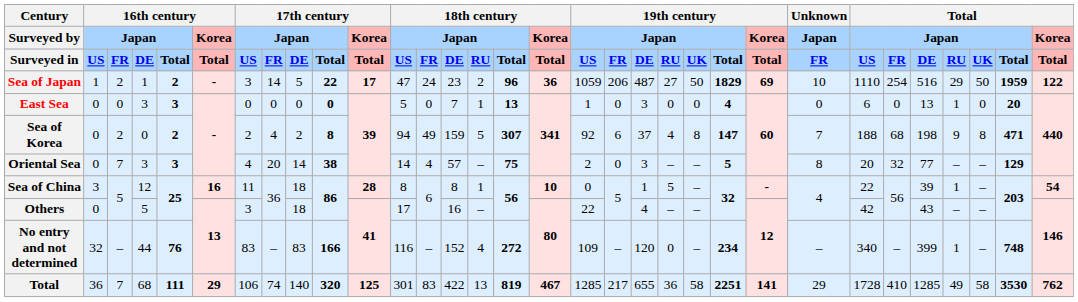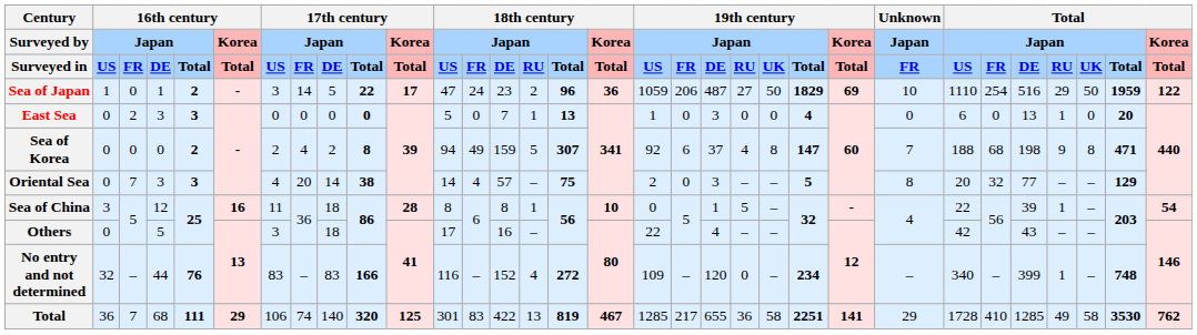 <table class="wikitable" style="text-align:center; font-size:85%">
 <tr>
 <th>Century</th>
 <th colspan=5>16th century</th>
 <th colspan=5>17th century</th>
 <th colspan=6>18th century</th>
 <th colspan=7>19th century</th>
 <th nowrap>Unknown</th>
 <th colspan=7>Total</th>
 </tr>
 <tr>
 <th nowrap>Surveyed by</th>
 <th colspan=4 style="background:#A8D3FF">Japan</th>
 <th style="white-space:nowrap; background:#ffb6b6;">Korea</th>
 <th colspan=4 style="background:#A8D3FF">Japan</th>
 <th style="background:#FFB6B6">Korea</th>
 <th colspan=5 style="background:#A8D3FF">Japan</th>
 <th style="background:#FFB6B6">Korea</th>
 <th colspan=6 style="background:#A8D3FF">Japan</th>
 <th style="background:#FFB6B6">Korea</th>
 <th style="background:#A8D3FF">Japan</th>
 <th colspan=6 style="background:#A8D3FF">Japan</th>
 <th style="background:#FFB6B6">Korea</th>
 </tr>
 <tr style="background:#A8D3FF">
 <th>Surveyed in</th>
 <td><strong><a href='#'>US</a></strong></td>
 <td><strong><a href='#'>FR</a></strong></td>
 <td><strong><a href='#'>DE</a></strong></td>
 <td><strong>Total</strong></td>
 <th style="background:#FFB6B6">Total</th>
 <td><strong><a href='#'>US</a></strong></td>
 <td><strong><a href='#'>FR</a></strong></td>
 <td><strong><a href='#'>DE</a></strong></td>
 <td><strong>Total</strong></td>
 <th style="background:#FFB6B6">Total</th>
 <td><strong><a href='#'>US</a></strong></td>
 <td><strong><a href='#'>FR</a></strong></td>
 <td><strong><a href='#'>DE</a></strong></td>
 <td><strong><a href='#'>RU</a></strong></td>
 <td><strong>Total</strong></td>
 <th style="background:#FFB6B6">Total</th>
 <td><strong><a href='#'>US</a></strong></td>
 <td><strong><a href='#'>FR</a></strong></td>
 <td><strong><a href='#'>DE</a></strong></td>
 <td><strong><a href='#'>RU</a></strong></td>
 <td><strong><a href='#'>UK</a></strong></td>
 <td><strong>Total</strong></td>
 <th style="background:#FFB6B6">Total</th>
 <td><strong><a href='#'>FR</a></strong></td>
 <td><strong><a href='#'>US</a></strong></td>
 <td><strong><a href='#'>FR</a></strong></td>
 <td><strong><a href='#'>DE</a></strong></td>
 <td><strong><a href='#'>RU</a></strong></td>
 <td><strong><a href='#'>UK</a></strong></td>
 <td><strong>Total</strong></td>
 <th style="background:#FFB6B6">Total</th>
 </tr>
 <tr style="background:#def;">
 <th style="white-space:nowrap; color:red;">Sea of Japan</th>
 <td>1</td>
-<td>2</td>
+<td>0</td>
 <td>1</td>
 <td><strong>2</strong></td>
 <td style="background:#ffe1e1"><strong>-</strong></td>
 <td>3</td>
 <td>14</td>
 <td>5</td>
 <td><strong>22</strong></td>
 <td style="background:#ffe1e1"><strong>17</strong></td>
 <td>47</td>
 <td>24</td>
 <td>23</td>
 <td>2</td>
 <td><strong>96</strong></td>
 <td style="background:#ffe1e1"><strong>36</strong></td>
 <td>1059</td>
 <td>206</td>
 <td>487</td>
 <td>27</td>
 <td>50</td>
 <td><strong>1829</strong></td>
 <td style="background:#ffe1e1"><strong>69</strong></td>
 <td>10</td>
 <td>1110</td>
 <td>254</td>
 <td>516</td>
 <td>29</td>
 <td>50</td>
 <td><strong>1959</strong></td>
 <td style="background:#ffe1e1"><strong>122</strong></td>
 </tr>
 <tr style="background:#def;">
 <th style="color:red;">East Sea</th>
 <td>0</td>
-<td>0</td>
+<td>2</td>
 <td>3</td>
 <td><strong>3</strong></td>
 <td style="background:#ffe1e1" rowspan=3><strong>-</strong></td>
 <td>0</td>
 <td>0</td>
 <td>0</td>
 <td><strong>0</strong></td>
 <td style="background:#ffe1e1" rowspan=3><strong>39</strong></td>
 <td>5</td>
 <td>0</td>
 <td>7</td>
 <td>1</td>
 <td><strong>13</strong></td>
 <td style="background:#ffe1e1" rowspan=3><strong>341</strong></td>
 <td>1</td>
 <td>0</td>
 <td>3</td>
 <td>0</td>
 <td>0</td>
 <td><strong>4</strong></td>
 <td style="background:#ffe1e1" rowspan=3><strong>60</strong></td>
 <td>0</td>
 <td>6</td>
 <td>0</td>
 <td>13</td>
 <td>1</td>
 <td>0</td>
 <td><strong>20</strong></td>
 <td style="background:#ffe1e1" rowspan=3><strong>440</strong></td>
 </tr>
 <tr style="background:#def;">
 <th>Sea of Korea</th>
 <td>0</td>
-<td>2</td>
+<td>0</td>
 <td>0</td>
 <td><strong>2</strong></td>
 <td>2</td>
 <td>4</td>
 <td>2</td>
 <td><strong>8</strong></td>
 <td>94</td>
 <td>49</td>
 <td>159</td>
 <td>5</td>
 <td><strong>307</strong></td>
 <td>92</td>
 <td>6</td>
 <td>37</td>
 <td>4</td>
 <td>8</td>
 <td><strong>147</strong></td>
 <td>7</td>
 <td>188</td>
 <td>68</td>
 <td>198</td>
 <td>9</td>
 <td>8</td>
 <td><strong>471</strong></td>
 </tr>
 <tr style="background:#def;">
 <th>Oriental Sea</th>
 <td>0</td>
 <td>7</td>
 <td>3</td>
 <td><strong>3</strong></td>
 <td>4</td>
 <td>20</td>
 <td>14</td>
 <td><strong>38</strong></td>
 <td>14</td>
 <td>4</td>
 <td>57</td>
 <td>–</td>
 <td><strong>75</strong></td>
 <td>2</td>
 <td>0</td>
 <td>3</td>
 <td>–</td>
 <td>–</td>
 <td><strong>5</strong></td>
 <td>8</td>
 <td>20</td>
 <td>32</td>
 <td>77</td>
 <td>–</td>
 <td>–</td>
 <td><strong>129</strong></td>
 </tr>
 <tr style="background:#def;">
 <th nowrap>Sea of China</th>
 <td>3</td>
 <td rowspan=2>5</td>
 <td>12</td>
 <td rowspan=2><strong>25</strong></td>
 <td style="background:#ffe1e1"><strong>16</strong></td>
 <td>11</td>
 <td rowspan=2>36</td>
 <td>18</td>
 <td rowspan=2><strong>86</strong></td>
 <td style="background:#ffe1e1"><strong>28</strong></td>
 <td>8</td>
 <td rowspan=2>6</td>
 <td>8</td>
 <td>1</td>
 <td rowspan=2><strong>56</strong></td>
 <td style="background:#ffe1e1"><strong>10</strong></td>
 <td>0</td>
 <td rowspan=2>5</td>
 <td>1</td>
 <td>5</td>
 <td>–</td>
 <td rowspan=2><strong>32</strong></td>
 <td style="background:#ffe1e1"><strong>-</strong></td>
 <td rowspan=2>4</td>
 <td>22</td>
 <td rowspan=2>56</td>
 <td>39</td>
 <td>1</td>
 <td>–</td>
 <td rowspan=2><strong>203</strong></td>
 <td style="background:#ffe1e1"><strong>54</strong></td>
 </tr>
 <tr style="background:#def;">
 <th>Others</th>
 <td>0</td>
 <td>5</td>
 <td style="background:#ffe1e1" rowspan=2><strong>13</strong></td>
 <td>3</td>
 <td>18</td>
 <td style="background:#ffe1e1" rowspan=2><strong>41</strong></td>
 <td>17</td>
 <td>16</td>
 <td>–</td>
 <td style="background:#ffe1e1" rowspan=2><strong>80</strong></td>
 <td>22</td>
 <td>4</td>
 <td>–</td>
 <td>–</td>
 <td style="background:#ffe1e1" rowspan=2><strong>12</strong></td>
 <td>42</td>
 <td>43</td>
 <td>–</td>
 <td>–</td>
 <td style="background:#ffe1e1" rowspan=2><strong>146</strong></td>
 </tr>
 <tr style="background:#def;">
 <th>No entry<br>and not<br>determined</th>
 <td>32</td>
 <td>–</td>
 <td>44</td>
 <td><strong>76</strong></td>
 <td>83</td>
 <td>–</td>
 <td>83</td>
 <td><strong>166</strong></td>
 <td>116</td>
 <td>–</td>
 <td>152</td>
 <td>4</td>
 <td><strong>272</strong></td>
 <td>109</td>
 <td>–</td>
 <td>120</td>
 <td>0</td>
 <td>–</td>
 <td><strong>234</strong></td>
 <td>–</td>
 <td>340</td>
 <td>–</td>
 <td>399</td>
 <td>1</td>
 <td>–</td>
 <td><strong>748</strong></td>
 </tr>
 <tr style="background:#def;">
 <th>Total</th>
 <td>36</td>
 <td>7</td>
 <td>68</td>
 <td><strong>111</strong></td>
 <td style="background:#ffe1e1"><strong>29</strong></td>
 <td>106</td>
 <td>74</td>
 <td>140</td>
 <td><strong>320</strong></td>
 <td style="background:#ffe1e1"><strong>125</strong></td>
 <td>301</td>
 <td>83</td>
 <td>422</td>
 <td>13</td>
 <td><strong>819</strong></td>
 <td style="background:#ffe1e1"><strong>467</strong></td>
 <td>1285</td>
 <td>217</td>
 <td>655</td>
 <td>36</td>
 <td>58</td>
 <td><strong>2251</strong></td>
 <td style="background:#ffe1e1"><strong>141</strong></td>
 <td>29</td>
 <td>1728</td>
 <td>410</td>
 <td>1285</td>
 <td>49</td>
 <td>58</td>
 <td><strong>3530</strong></td>
 <td style="background:#ffe1e1"><strong>762</strong></td>
 </tr>
 </table>
